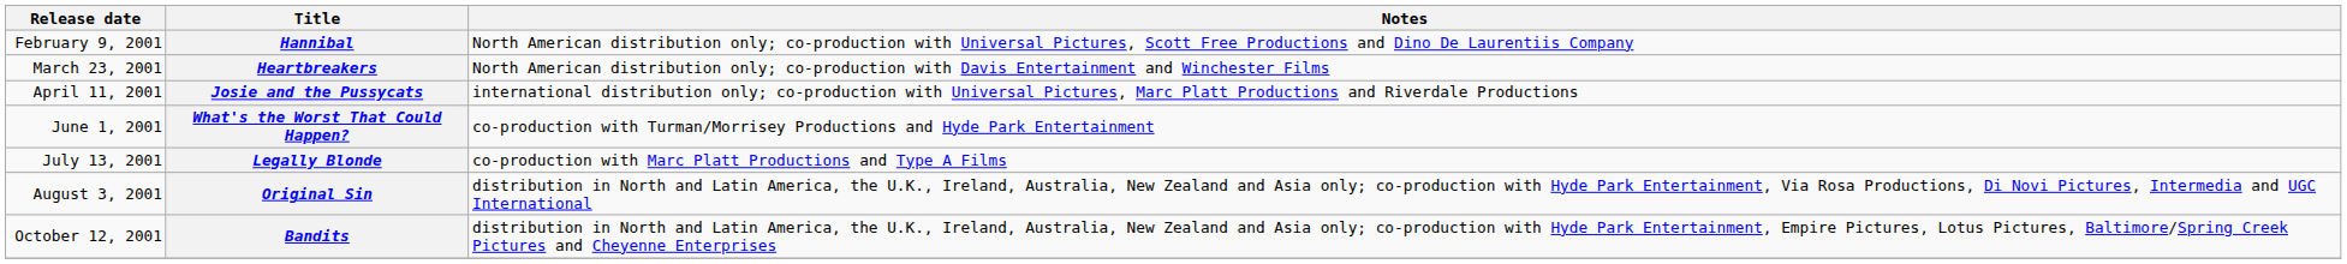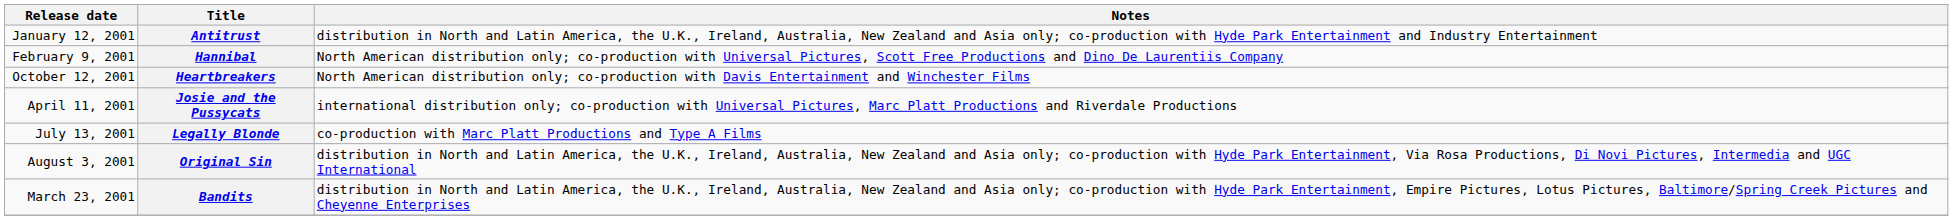 <table class="wikitable sortable" style="width:100%;">
 <tr>
 <th scope="col" style="width:130px;">Release date</th>
 <th>Title</th>
 <th>Notes</th>
 </tr>
 <tr>
+<td style="text-align:right;">January 12, 2001</td>
+<th scope="row"><em><a href='#'>Antitrust</a></em></th>
+<td>distribution in North and Latin America, the U.K., Ireland, Australia, New Zealand and Asia only; co-production with <a href='#'>Hyde Park Entertainment</a> and Industry Entertainment</td>
+</tr>
+<tr>
 <td style="text-align:right;">February 9, 2001</td>
 <th scope="row"><em><a href='#'>Hannibal</a></em></th>
 <td>North American distribution only; co-production with <a href='#'>Universal Pictures</a>, <a href='#'>Scott Free Productions</a> and <a href='#'>Dino De Laurentiis Company</a></td>
 </tr>
 <tr>
-<td style="text-align:right;">March 23, 2001</td>
+<td style="text-align:right;">October 12, 2001</td>
 <th scope="row"><em><a href='#'>Heartbreakers</a></em></th>
 <td>North American distribution only; co-production with <a href='#'>Davis Entertainment</a> and <a href='#'>Winchester Films</a></td>
 </tr>
 <tr>
 <td style="text-align:right;">April 11, 2001</td>
 <th scope="row"><em><a href='#'>Josie and the Pussycats</a></em></th>
 <td>international distribution only; co-production with <a href='#'>Universal Pictures</a>, <a href='#'>Marc Platt Productions</a> and Riverdale Productions</td>
-</tr>
-<tr>
-<td style="text-align:right;">June 1, 2001</td>
-<th scope="row"><em><a href='#'>What's the Worst That Could Happen?</a></em></th>
-<td>co-production with Turman/Morrisey Productions and <a href='#'>Hyde Park Entertainment</a></td>
 </tr>
 <tr>
 <td style="text-align:right;">July 13, 2001</td>
 <th scope="row"><em><a href='#'>Legally Blonde</a></em></th>
 <td>co-production with <a href='#'>Marc Platt Productions</a> and <a href='#'>Type A Films</a></td>
 </tr>
 <tr>
 <td style="text-align:right;">August 3, 2001</td>
 <th scope="row"><em><a href='#'>Original Sin</a></em></th>
 <td>distribution in North and Latin America, the U.K., Ireland, Australia, New Zealand and Asia only; co-production with <a href='#'>Hyde Park Entertainment</a>, Via Rosa Productions, <a href='#'>Di Novi Pictures</a>, <a href='#'>Intermedia</a> and <a href='#'>UGC International</a></td>
 </tr>
 <tr>
-<td style="text-align:right;">October 12, 2001</td>
+<td style="text-align:right;">March 23, 2001</td>
 <th scope="row"><em><a href='#'>Bandits</a></em></th>
 <td>distribution in North and Latin America, the U.K., Ireland, Australia, New Zealand and Asia only; co-production with <a href='#'>Hyde Park Entertainment</a>, Empire Pictures, Lotus Pictures, <a href='#'>Baltimore</a>/<a href='#'>Spring Creek Pictures</a> and <a href='#'>Cheyenne Enterprises</a></td>
 </tr>
 <tr>
 </tr>
 </table>
